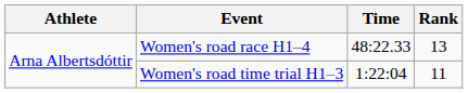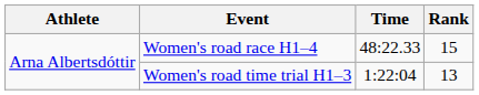 <table class="wikitable" style="font-size:90%">
 <tr>
 <th>Athlete</th>
 <th>Event</th>
 <th>Time</th>
 <th>Rank</th>
 </tr>
 <tr align=center>
 <td align=left rowspan=2><a href='#'>Arna Albertsdóttir</a></td>
 <td align=left><a href='#'>Women's road race H1–4</a></td>
 <td>48:22.33</td>
-<td>13</td>
+<td>15</td>
 </tr>
 <tr align=center>
 <td align=left><a href='#'>Women's road time trial H1–3</a></td>
 <td>1:22:04</td>
-<td>11</td>
+<td>13</td>
 </tr>
 </table>
